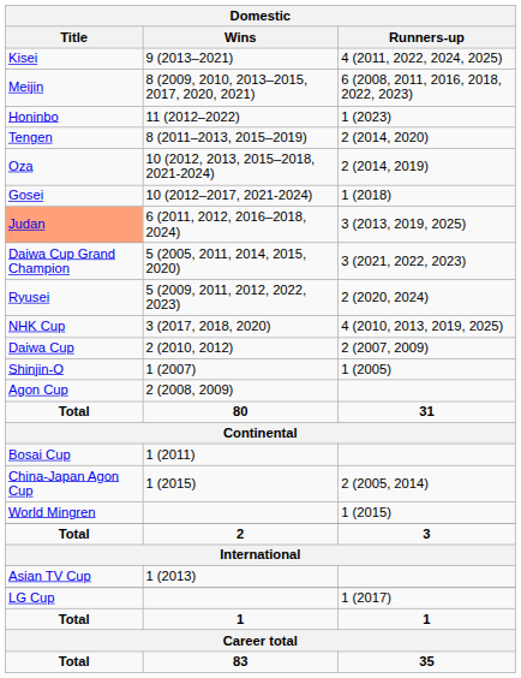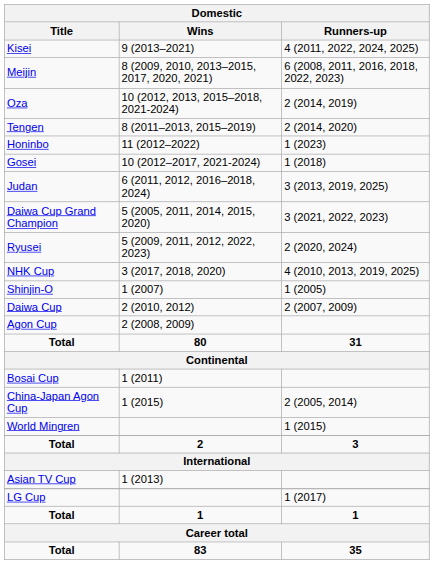 <table class="wikitable">
 <tr>
 <th colspan=3>Domestic</th>
 </tr>
 <tr>
 <th>Title</th>
 <th>Wins</th>
 <th>Runners-up</th>
 </tr>
 <tr>
 <td><a href='#'>Kisei</a></td>
 <td>9 (2013–2021)</td>
 <td>4 (2011, 2022, 2024, 2025)</td>
 </tr>
 <tr>
 <td><a href='#'>Meijin</a></td>
 <td>8 (2009, 2010, 2013–2015, 2017, 2020, 2021)</td>
 <td>6 (2008, 2011, 2016, 2018, 2022, 2023)</td>
 </tr>
 <tr>
-<td><a href='#'>Honinbo</a></td>
-<td>11 (2012–2022)</td>
-<td>1 (2023)</td>
+<td><a href='#'>Oza</a></td>
+<td>10 (2012, 2013, 2015–2018, 2021-2024)</td>
+<td>2 (2014, 2019)</td>
 </tr>
 <tr>
 <td><a href='#'>Tengen</a></td>
 <td>8 (2011–2013, 2015–2019)</td>
 <td>2 (2014, 2020)</td>
 </tr>
 <tr>
-<td><a href='#'>Oza</a></td>
-<td>10 (2012, 2013, 2015–2018, 2021-2024)</td>
-<td>2 (2014, 2019)</td>
+<td><a href='#'>Honinbo</a></td>
+<td>11 (2012–2022)</td>
+<td>1 (2023)</td>
 </tr>
 <tr>
 <td><a href='#'>Gosei</a></td>
 <td>10 (2012–2017, 2021-2024)</td>
 <td>1 (2018)</td>
 </tr>
 <tr>
-<td style="background: lightsalmon;"><a href='#'>Judan</a></td>
+<td><a href='#'>Judan</a></td>
 <td>6 (2011, 2012, 2016–2018, 2024)</td>
 <td>3 (2013, 2019, 2025)</td>
 </tr>
 <tr>
 <td><a href='#'>Daiwa Cup Grand Champion</a></td>
 <td>5 (2005, 2011, 2014, 2015, 2020)</td>
 <td>3 (2021, 2022, 2023)</td>
 </tr>
 <tr>
 <td><a href='#'>Ryusei</a></td>
 <td>5 (2009, 2011, 2012, 2022, 2023)</td>
 <td>2 (2020, 2024)</td>
 </tr>
 <tr>
 <td><a href='#'>NHK Cup</a></td>
 <td>3 (2017, 2018, 2020)</td>
 <td>4 (2010, 2013, 2019, 2025)</td>
 </tr>
 <tr>
+<td><a href='#'>Shinjin-O</a></td>
+<td>1 (2007)</td>
+<td>1 (2005)</td>
+</tr>
+<tr>
 <td><a href='#'>Daiwa Cup</a></td>
 <td>2 (2010, 2012)</td>
 <td>2 (2007, 2009)</td>
-</tr>
-<tr>
-<td><a href='#'>Shinjin-O</a></td>
-<td>1 (2007)</td>
-<td>1 (2005)</td>
 </tr>
 <tr>
 <td><a href='#'>Agon Cup</a></td>
 <td>2 (2008, 2009)</td>
 <td></td>
 </tr>
 <tr align="center">
 <td><strong>Total</strong></td>
 <td><strong>80</strong></td>
 <td><strong>31</strong></td>
 </tr>
 <tr>
 <th colspan=3>Continental</th>
 </tr>
 <tr>
 <td><a href='#'>Bosai Cup</a></td>
 <td>1 (2011)</td>
 <td></td>
 </tr>
 <tr>
 <td><a href='#'>China-Japan Agon Cup</a></td>
 <td>1 (2015)</td>
 <td>2 (2005, 2014)</td>
 </tr>
 <tr>
 <td><a href='#'>World Mingren</a></td>
 <td></td>
 <td>1 (2015)</td>
 </tr>
 <tr>
 </tr>
 <tr align="center">
 <td><strong>Total</strong></td>
 <td><strong>2</strong></td>
 <td><strong>3</strong></td>
 </tr>
 <tr>
 <th colspan=3>International</th>
 </tr>
 <tr>
 <td><a href='#'>Asian TV Cup</a></td>
 <td>1 (2013)</td>
 <td></td>
 </tr>
 <tr align="center">
 </tr>
 <tr>
 <td><a href='#'>LG Cup</a></td>
 <td></td>
 <td>1 (2017)</td>
 </tr>
 <tr align="center">
 <td><strong>Total</strong></td>
 <td><strong>1</strong></td>
 <td><strong>1</strong></td>
 </tr>
 <tr>
 <th colspan=3>Career total</th>
 </tr>
 <tr align="center">
 <td><strong>Total</strong></td>
 <td><strong>83</strong></td>
 <td><strong>35</strong></td>
 </tr>
 </table>
